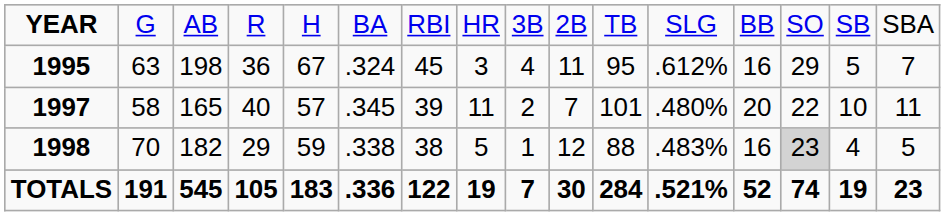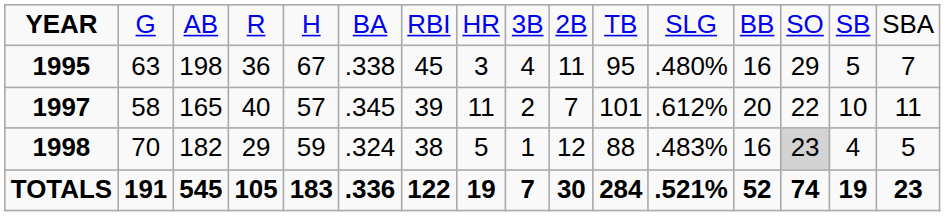 <table class="wikitable">
 <tr align=center>
 <td><strong>YEAR</strong></td>
 <td><a href='#'>G</a></td>
 <td><a href='#'>AB</a></td>
 <td><a href='#'>R</a></td>
 <td><a href='#'>H</a></td>
 <td><a href='#'>BA</a></td>
 <td><a href='#'>RBI</a></td>
 <td><a href='#'>HR</a></td>
 <td><a href='#'>3B</a></td>
 <td><a href='#'>2B</a></td>
 <td><a href='#'>TB</a></td>
 <td><a href='#'>SLG</a></td>
 <td><a href='#'>BB</a></td>
 <td><a href='#'>SO</a></td>
 <td><a href='#'>SB</a></td>
 <td>SBA</td>
 </tr>
 <tr align=center>
 <td><strong>1995</strong></td>
 <td>63</td>
 <td>198</td>
 <td>36</td>
 <td>67</td>
-<td>.324</td>
+<td>.338</td>
 <td>45</td>
 <td>3</td>
 <td>4</td>
 <td>11</td>
 <td>95</td>
-<td>.612%</td>
+<td>.480%</td>
 <td>16</td>
 <td>29</td>
 <td>5</td>
 <td>7</td>
 </tr>
 <tr align=center>
 <td><strong>1997</strong></td>
 <td>58</td>
 <td>165</td>
 <td>40</td>
 <td>57</td>
 <td>.345</td>
 <td>39</td>
 <td>11</td>
 <td>2</td>
 <td>7</td>
 <td>101</td>
-<td>.480%</td>
+<td>.612%</td>
 <td>20</td>
 <td>22</td>
 <td>10</td>
 <td>11</td>
 </tr>
 <tr align=center>
 <td><strong>1998</strong></td>
 <td>70</td>
 <td>182</td>
 <td>29</td>
 <td>59</td>
-<td>.338</td>
+<td>.324</td>
 <td>38</td>
 <td>5</td>
 <td>1</td>
 <td>12</td>
 <td>88</td>
 <td>.483%</td>
 <td>16</td>
 <td style="background: lightgrey;">23</td>
 <td>4</td>
 <td>5</td>
 </tr>
 <tr align=center>
 <td><strong>TOTALS</strong></td>
 <td><strong>191</strong></td>
 <td><strong>545</strong></td>
 <td><strong>105</strong></td>
 <td><strong>183</strong></td>
 <td><strong>.336</strong></td>
 <td><strong>122</strong></td>
 <td><strong>19</strong></td>
 <td><strong>7</strong></td>
 <td><strong>30</strong></td>
 <td><strong>284</strong></td>
 <td><strong>.521%</strong></td>
 <td><strong>52</strong></td>
 <td><strong>74</strong></td>
 <td><strong>19</strong></td>
 <td><strong>23</strong></td>
 </tr>
 </table>
